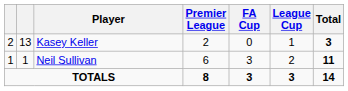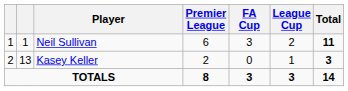 <table class="wikitable sortable" style="font-size: 95%; text-align: center;">
 <tr>
 <th width=10></th>
 <th width=10></th>
 <th width=200>Player</th>
 <th width=50><a href='#'>Premier League</a></th>
 <th width=50><a href='#'>FA Cup</a></th>
 <th width=50><a href='#'>League Cup</a></th>
 <th>Total</th>
 </tr>
 <tr>
+<td>1</td>
+<td>1</td>
+<td align="left"> <a href='#'>Neil Sullivan</a></td>
+<td>6</td>
+<td>3</td>
+<td>2</td>
+<td><strong>11</strong></td>
+</tr>
+<tr>
 <td>2</td>
 <td>13</td>
 <td align="left"> <a href='#'>Kasey Keller</a></td>
 <td>2</td>
 <td>0</td>
 <td>1</td>
 <td><strong>3</strong></td>
 </tr>
 <tr>
-<td>1</td>
-<td>1</td>
-<td align="left"> <a href='#'>Neil Sullivan</a></td>
-<td>6</td>
-<td>3</td>
-<td>2</td>
-<td><strong>11</strong></td>
-</tr>
-<tr>
 <td colspan="3"><strong>TOTALS</strong></td>
 <td><strong>8</strong></td>
 <td><strong>3</strong></td>
 <td><strong>3</strong></td>
 <td><strong>14</strong></td>
 </tr>
 </table>
